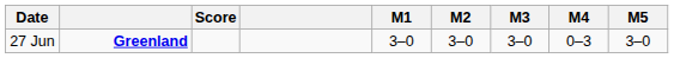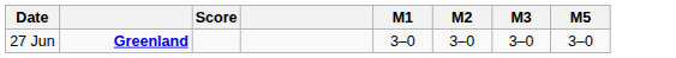 <table class="wikitable" style="text-align: center; font-size:90% ">
 <tr>
 <th width="45">Date</th>
 <th align="right" width="120"></th>
 <th width="40">Score</th>
 <th align="left" width="120"></th>
 <th width="50">M1</th>
 <th width="50">M2</th>
 <th width="50">M3</th>
-<th width="50">M4</th>
 <th width="50">M5</th>
 </tr>
 <tr>
 <td>27 Jun</td>
 <td align=right><strong><a href='#'>Greenland</a></strong> </td>
 <td align=center></td>
 <td align=left></td>
 <td>3–0</td>
 <td>3–0</td>
 <td>3–0</td>
-<td>0–3</td>
 <td>3–0</td>
 </tr>
 </table>
